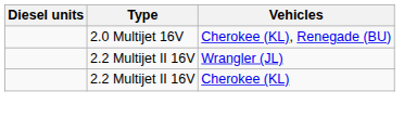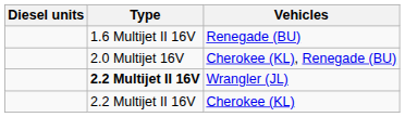 <table class=wikitable>
 <tr>
 <th>Diesel units</th>
 <th>Type</th>
 <th>Vehicles</th>
 </tr>
 <tr>
 <td></td>
+<td>1.6 Multijet II 16V</td>
+<td><a href='#'>Renegade (BU)</a></td>
+</tr>
+<tr>
+<td></td>
 <td>2.0 Multijet 16V</td>
 <td><a href='#'>Cherokee (KL)</a>, <a href='#'>Renegade (BU)</a></td>
 </tr>
 <tr>
 <td></td>
-<td>2.2 Multijet II 16V</td>
+<td><strong>2.2 Multijet II 16V</strong></td>
 <td><a href='#'>Wrangler (JL)</a></td>
 </tr>
 <tr>
 <td></td>
 <td>2.2 Multijet II 16V</td>
 <td><a href='#'>Cherokee (KL)</a></td>
 </tr>
 </table>
